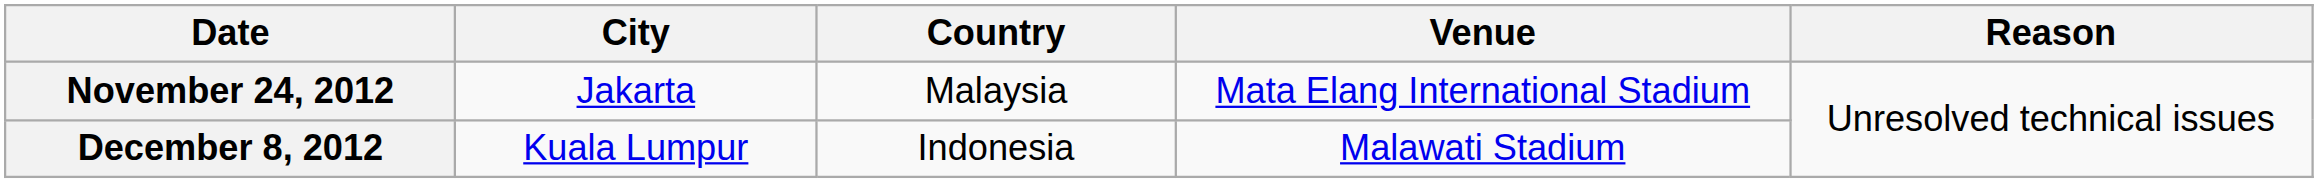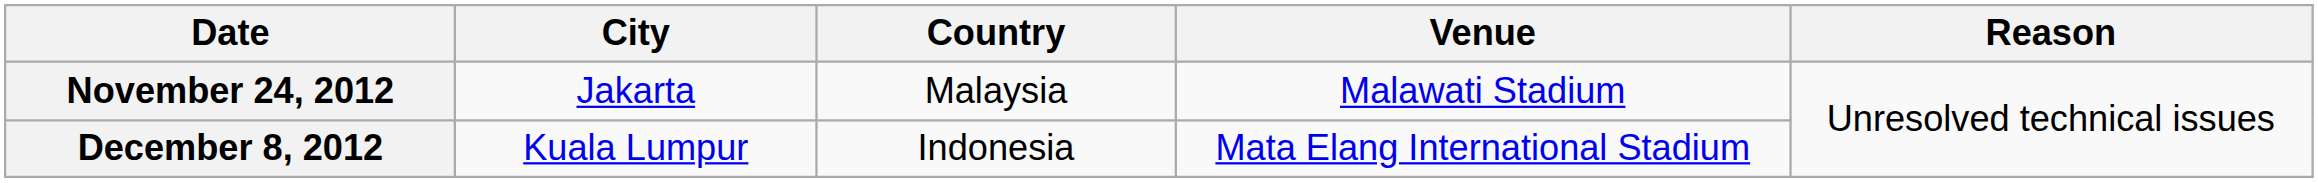 <table class="wikitable plainrowheaders" style="text-align:center">
 <tr>
 <th scope="col" style="width:12em;">Date</th>
 <th scope="col" style="width:9.5em;">City</th>
 <th scope="col" style="width:9.5em;">Country</th>
 <th scope="col" style="width:16.5em;">Venue</th>
 <th scope="col" style="width:14em;">Reason</th>
 </tr>
 <tr>
 <th scope="row" style="text-align:center">November 24, 2012</th>
 <td><a href='#'>Jakarta</a></td>
 <td>Malaysia</td>
-<td><a href='#'>Mata Elang International Stadium</a></td>
+<td><a href='#'>Malawati Stadium</a></td>
 <td rowspan="2">Unresolved technical issues</td>
 </tr>
 <tr>
 <th scope="row" style="text-align:center">December 8, 2012</th>
 <td><a href='#'>Kuala Lumpur</a></td>
 <td>Indonesia</td>
-<td><a href='#'>Malawati Stadium</a></td>
+<td><a href='#'>Mata Elang International Stadium</a></td>
 </tr>
 </table>
